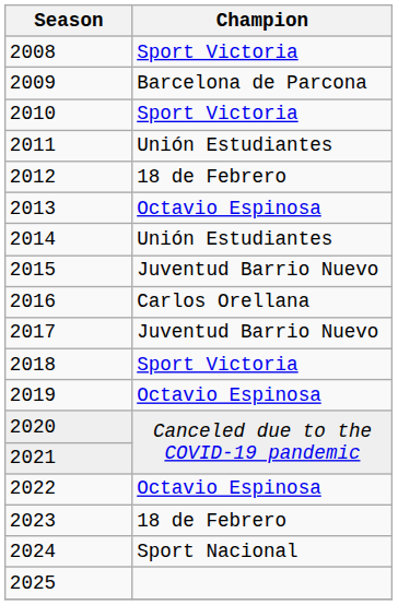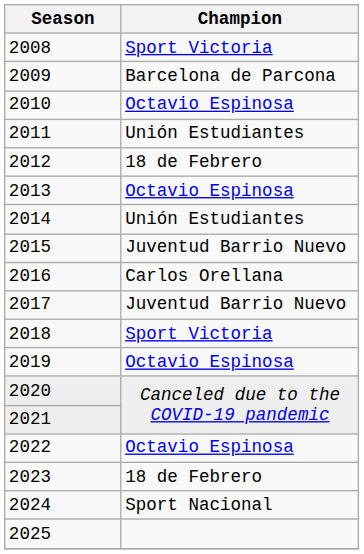 <table class="wikitable sortable">
 <tr>
 <th width=80px>Season</th>
 <th width=170px>Champion</th>
 </tr>
 <tr>
 <td>2008</td>
 <td><a href='#'>Sport Victoria</a></td>
 </tr>
 <tr>
 <td>2009</td>
 <td>Barcelona de Parcona</td>
 </tr>
 <tr>
 <td>2010</td>
-<td><a href='#'>Sport Victoria</a></td>
+<td><a href='#'>Octavio Espinosa</a></td>
 </tr>
 <tr>
 <td>2011</td>
 <td>Unión Estudiantes</td>
 </tr>
 <tr>
 <td>2012</td>
 <td>18 de Febrero</td>
 </tr>
 <tr>
 <td>2013</td>
 <td><a href='#'>Octavio Espinosa</a></td>
 </tr>
 <tr>
 <td>2014</td>
 <td>Unión Estudiantes</td>
 </tr>
 <tr>
 <td>2015</td>
 <td>Juventud Barrio Nuevo</td>
 </tr>
 <tr>
 <td>2016</td>
 <td>Carlos Orellana</td>
 </tr>
 <tr>
 <td>2017</td>
 <td>Juventud Barrio Nuevo</td>
 </tr>
 <tr>
 <td>2018</td>
 <td><a href='#'>Sport Victoria</a></td>
 </tr>
 <tr>
 <td>2019</td>
 <td><a href='#'>Octavio Espinosa</a></td>
 </tr>
 <tr bgcolor=#efefef>
 <td>2020</td>
 <td rowspan=2 colspan="1" align=center><em>Canceled due to the <a href='#'>COVID-19 pandemic</a></em></td>
 </tr>
 <tr bgcolor=#efefef>
 <td>2021</td>
 </tr>
 <tr>
 <td>2022</td>
 <td><a href='#'>Octavio Espinosa</a></td>
 </tr>
 <tr>
 <td>2023</td>
 <td>18 de Febrero</td>
 </tr>
 <tr>
 <td>2024</td>
 <td>Sport Nacional</td>
 </tr>
 <tr>
 <td>2025</td>
 <td></td>
 </tr>
 <tr>
 </tr>
 </table>
